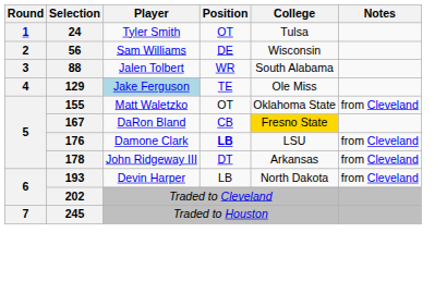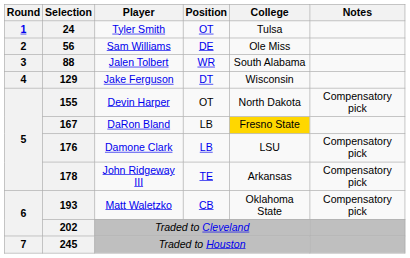 <table class="wikitable" style="text-align:center">
 <tr>
 <th>Round</th>
 <th>Selection</th>
 <th>Player</th>
 <th>Position</th>
 <th>College</th>
 <th>Notes</th>
 </tr>
 <tr>
 <th><a href='#'>1</a></th>
 <th>24</th>
 <td><a href='#'>Tyler Smith</a></td>
 <td><a href='#'>OT</a></td>
 <td>Tulsa</td>
 <td></td>
 </tr>
 <tr>
 <th>2</th>
 <th>56</th>
 <td><a href='#'>Sam Williams</a></td>
 <td><a href='#'>DE</a></td>
-<td>Wisconsin</td>
+<td>Ole Miss</td>
 <td></td>
 </tr>
 <tr>
 <th>3</th>
 <th>88</th>
 <td><a href='#'>Jalen Tolbert</a></td>
 <td><a href='#'>WR</a></td>
 <td>South Alabama</td>
 <td></td>
 </tr>
 <tr>
 <th>4</th>
 <th>129</th>
-<td style="background: lightblue;"><a href='#'>Jake Ferguson</a></td>
-<td><a href='#'>TE</a></td>
-<td>Ole Miss</td>
+<td><a href='#'>Jake Ferguson</a></td>
+<td><a href='#'>DT</a></td>
+<td>Wisconsin</td>
 <td></td>
 </tr>
 <tr>
 <th rowspan="4">5</th>
 <th>155</th>
-<td><a href='#'>Matt Waletzko</a></td>
+<td><a href='#'>Devin Harper</a></td>
 <td>OT</td>
-<td>Oklahoma State</td>
-<td>from <a href='#'>Cleveland</a></td>
+<td>North Dakota</td>
+<td>Compensatory pick</td>
 </tr>
 <tr>
 <th>167</th>
 <td><a href='#'>DaRon Bland</a></td>
-<td><a href='#'>CB</a></td>
+<td>LB</td>
 <td style="background: gold;">Fresno State</td>
 <td></td>
 </tr>
 <tr>
 <th>176</th>
 <td><a href='#'>Damone Clark</a></td>
-<td><strong><a href='#'>LB</a></strong></td>
+<td><a href='#'>LB</a></td>
 <td>LSU</td>
-<td>from <a href='#'>Cleveland</a></td>
+<td>Compensatory pick</td>
 </tr>
 <tr>
 <th>178</th>
 <td><a href='#'>John Ridgeway III</a></td>
-<td><a href='#'>DT</a></td>
+<td><a href='#'>TE</a></td>
 <td>Arkansas</td>
-<td>from <a href='#'>Cleveland</a></td>
+<td>Compensatory pick</td>
 </tr>
 <tr>
 <th rowspan="2">6</th>
 <th>193</th>
-<td><a href='#'>Devin Harper</a></td>
-<td>LB</td>
-<td>North Dakota</td>
-<td>from <a href='#'>Cleveland</a></td>
+<td><a href='#'>Matt Waletzko</a></td>
+<td><a href='#'>CB</a></td>
+<td>Oklahoma State</td>
+<td>Compensatory pick</td>
 </tr>
 <tr>
 <th>202</th>
 <td colspan="3" style="background:#BFBFBF"><em>Traded to <a href='#'>Cleveland</a></em></td>
 <td style="background:#BFBFBF"></td>
 </tr>
 <tr>
 <th>7</th>
 <th>245</th>
 <td colspan="3" style="background:#BFBFBF"><em>Traded to <a href='#'>Houston</a></em></td>
 <td style="background:#BFBFBF"></td>
 </tr>
 </table>
